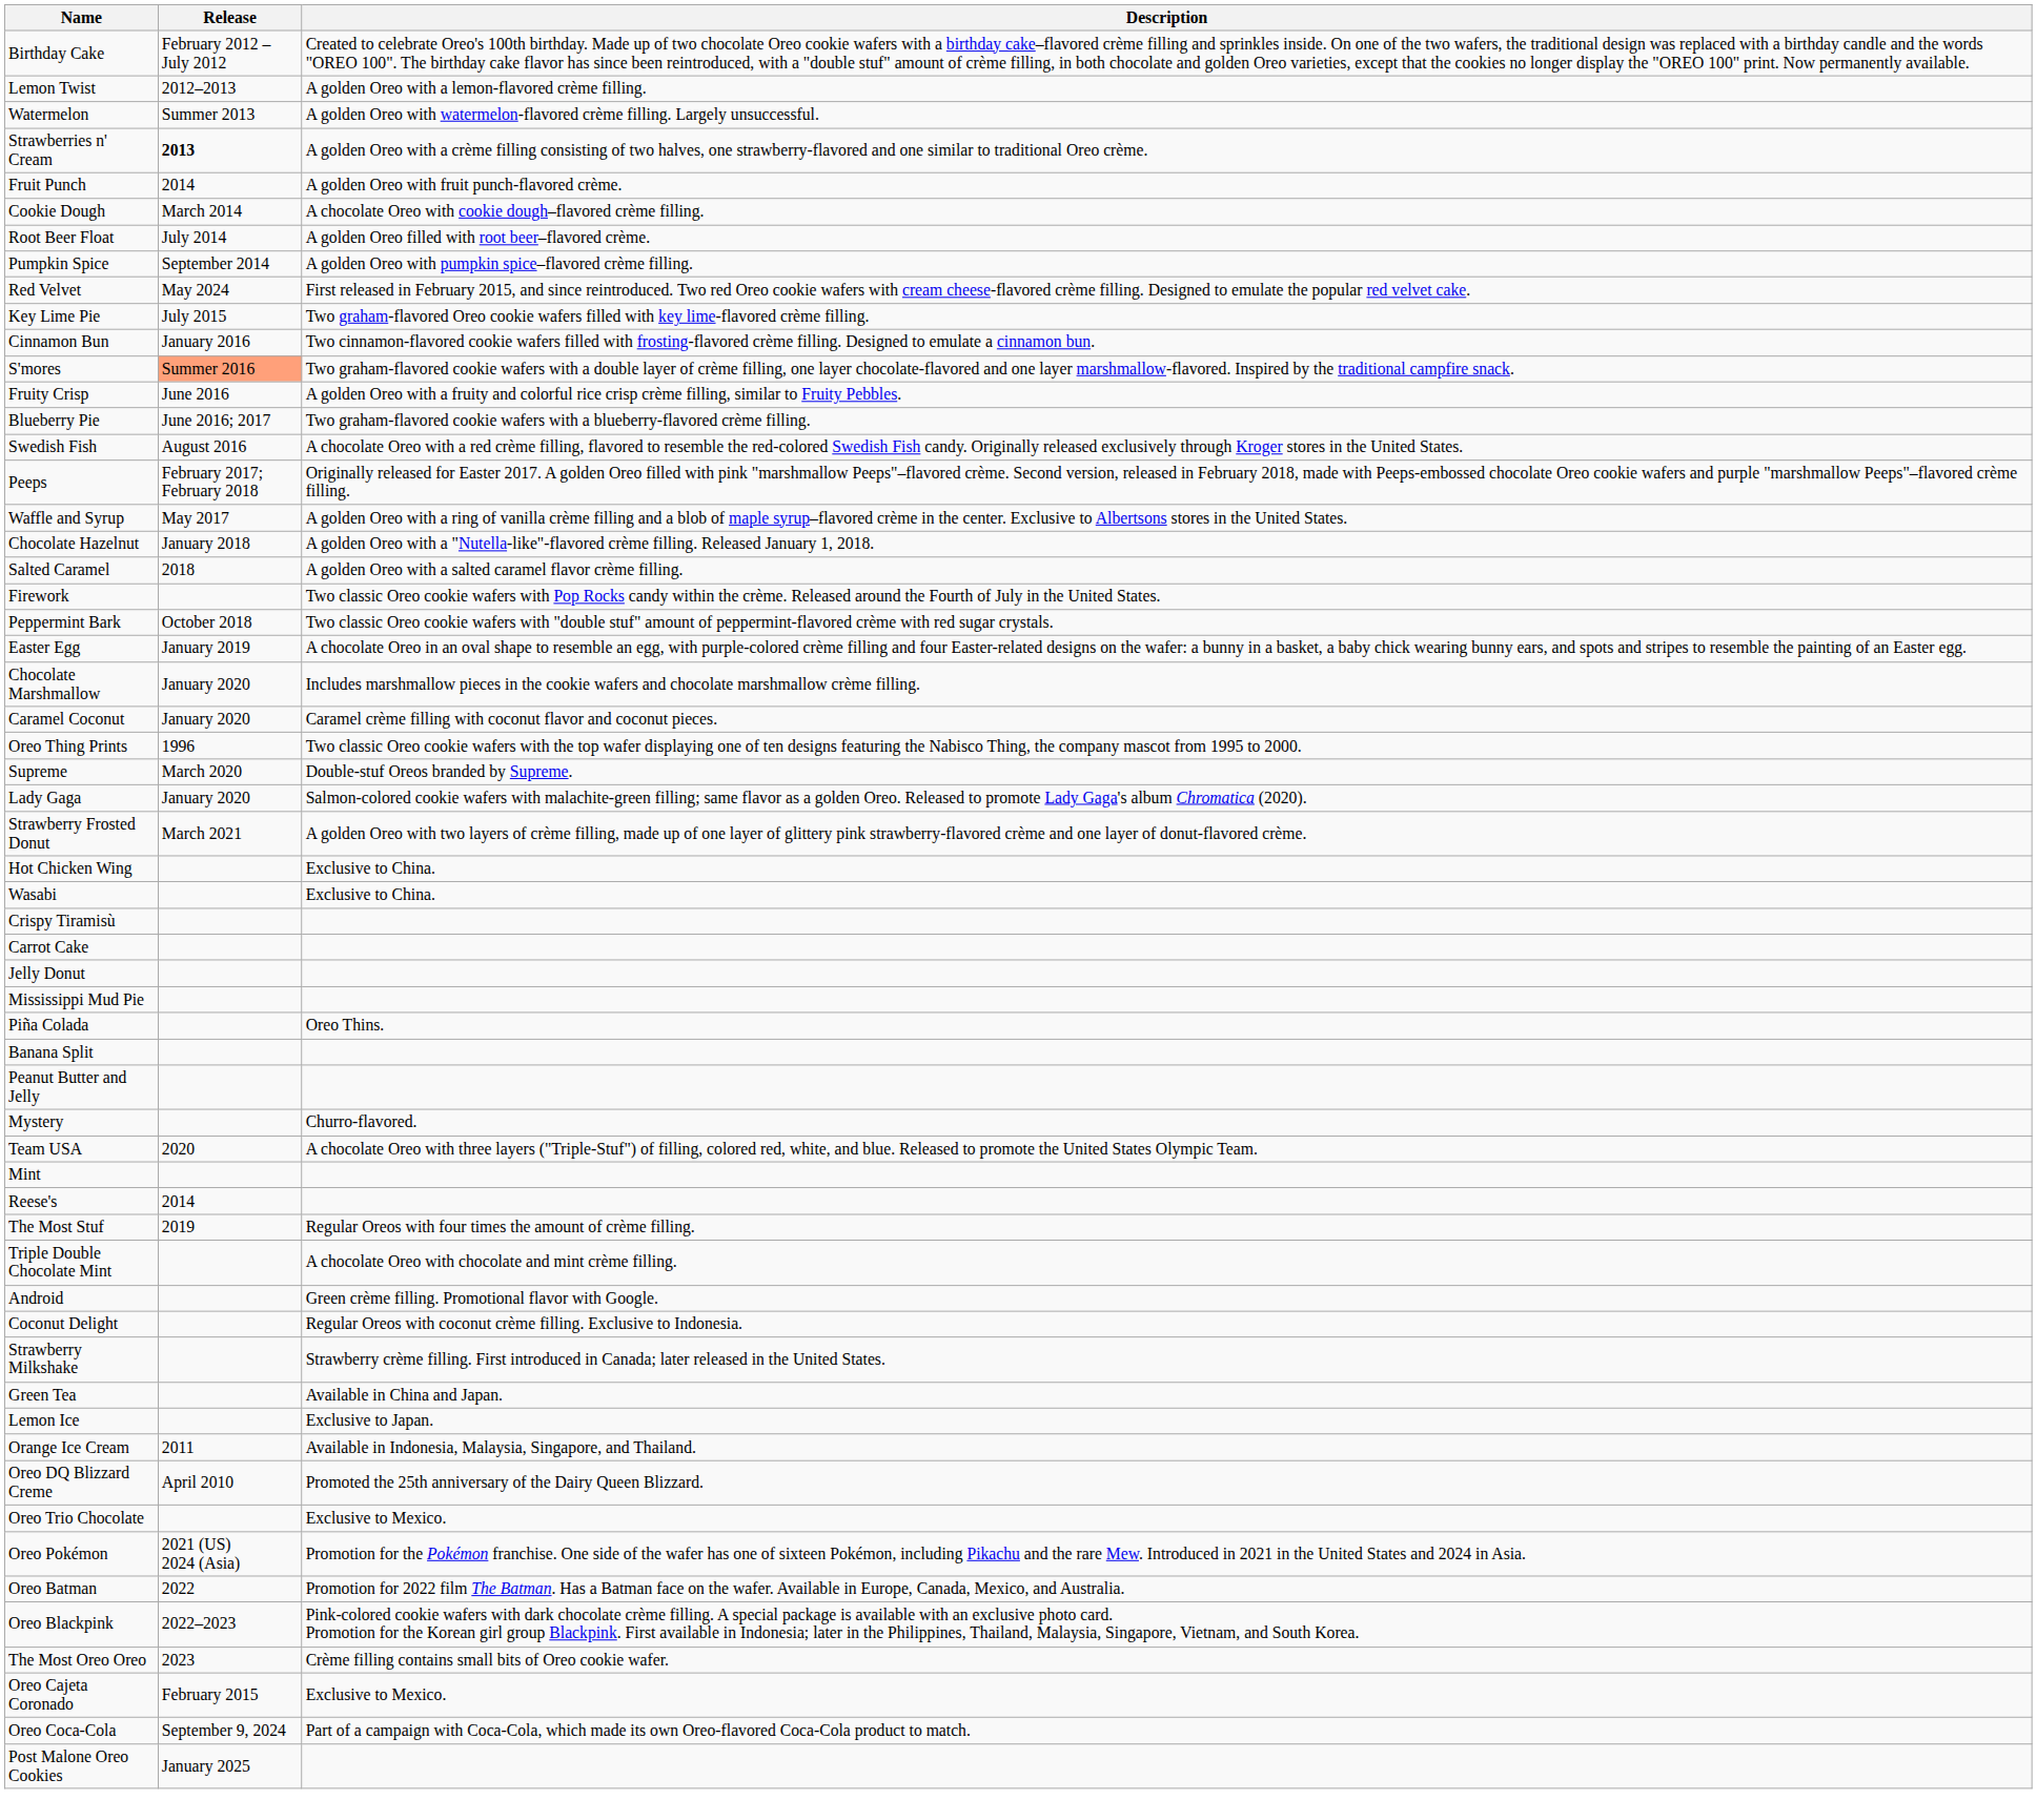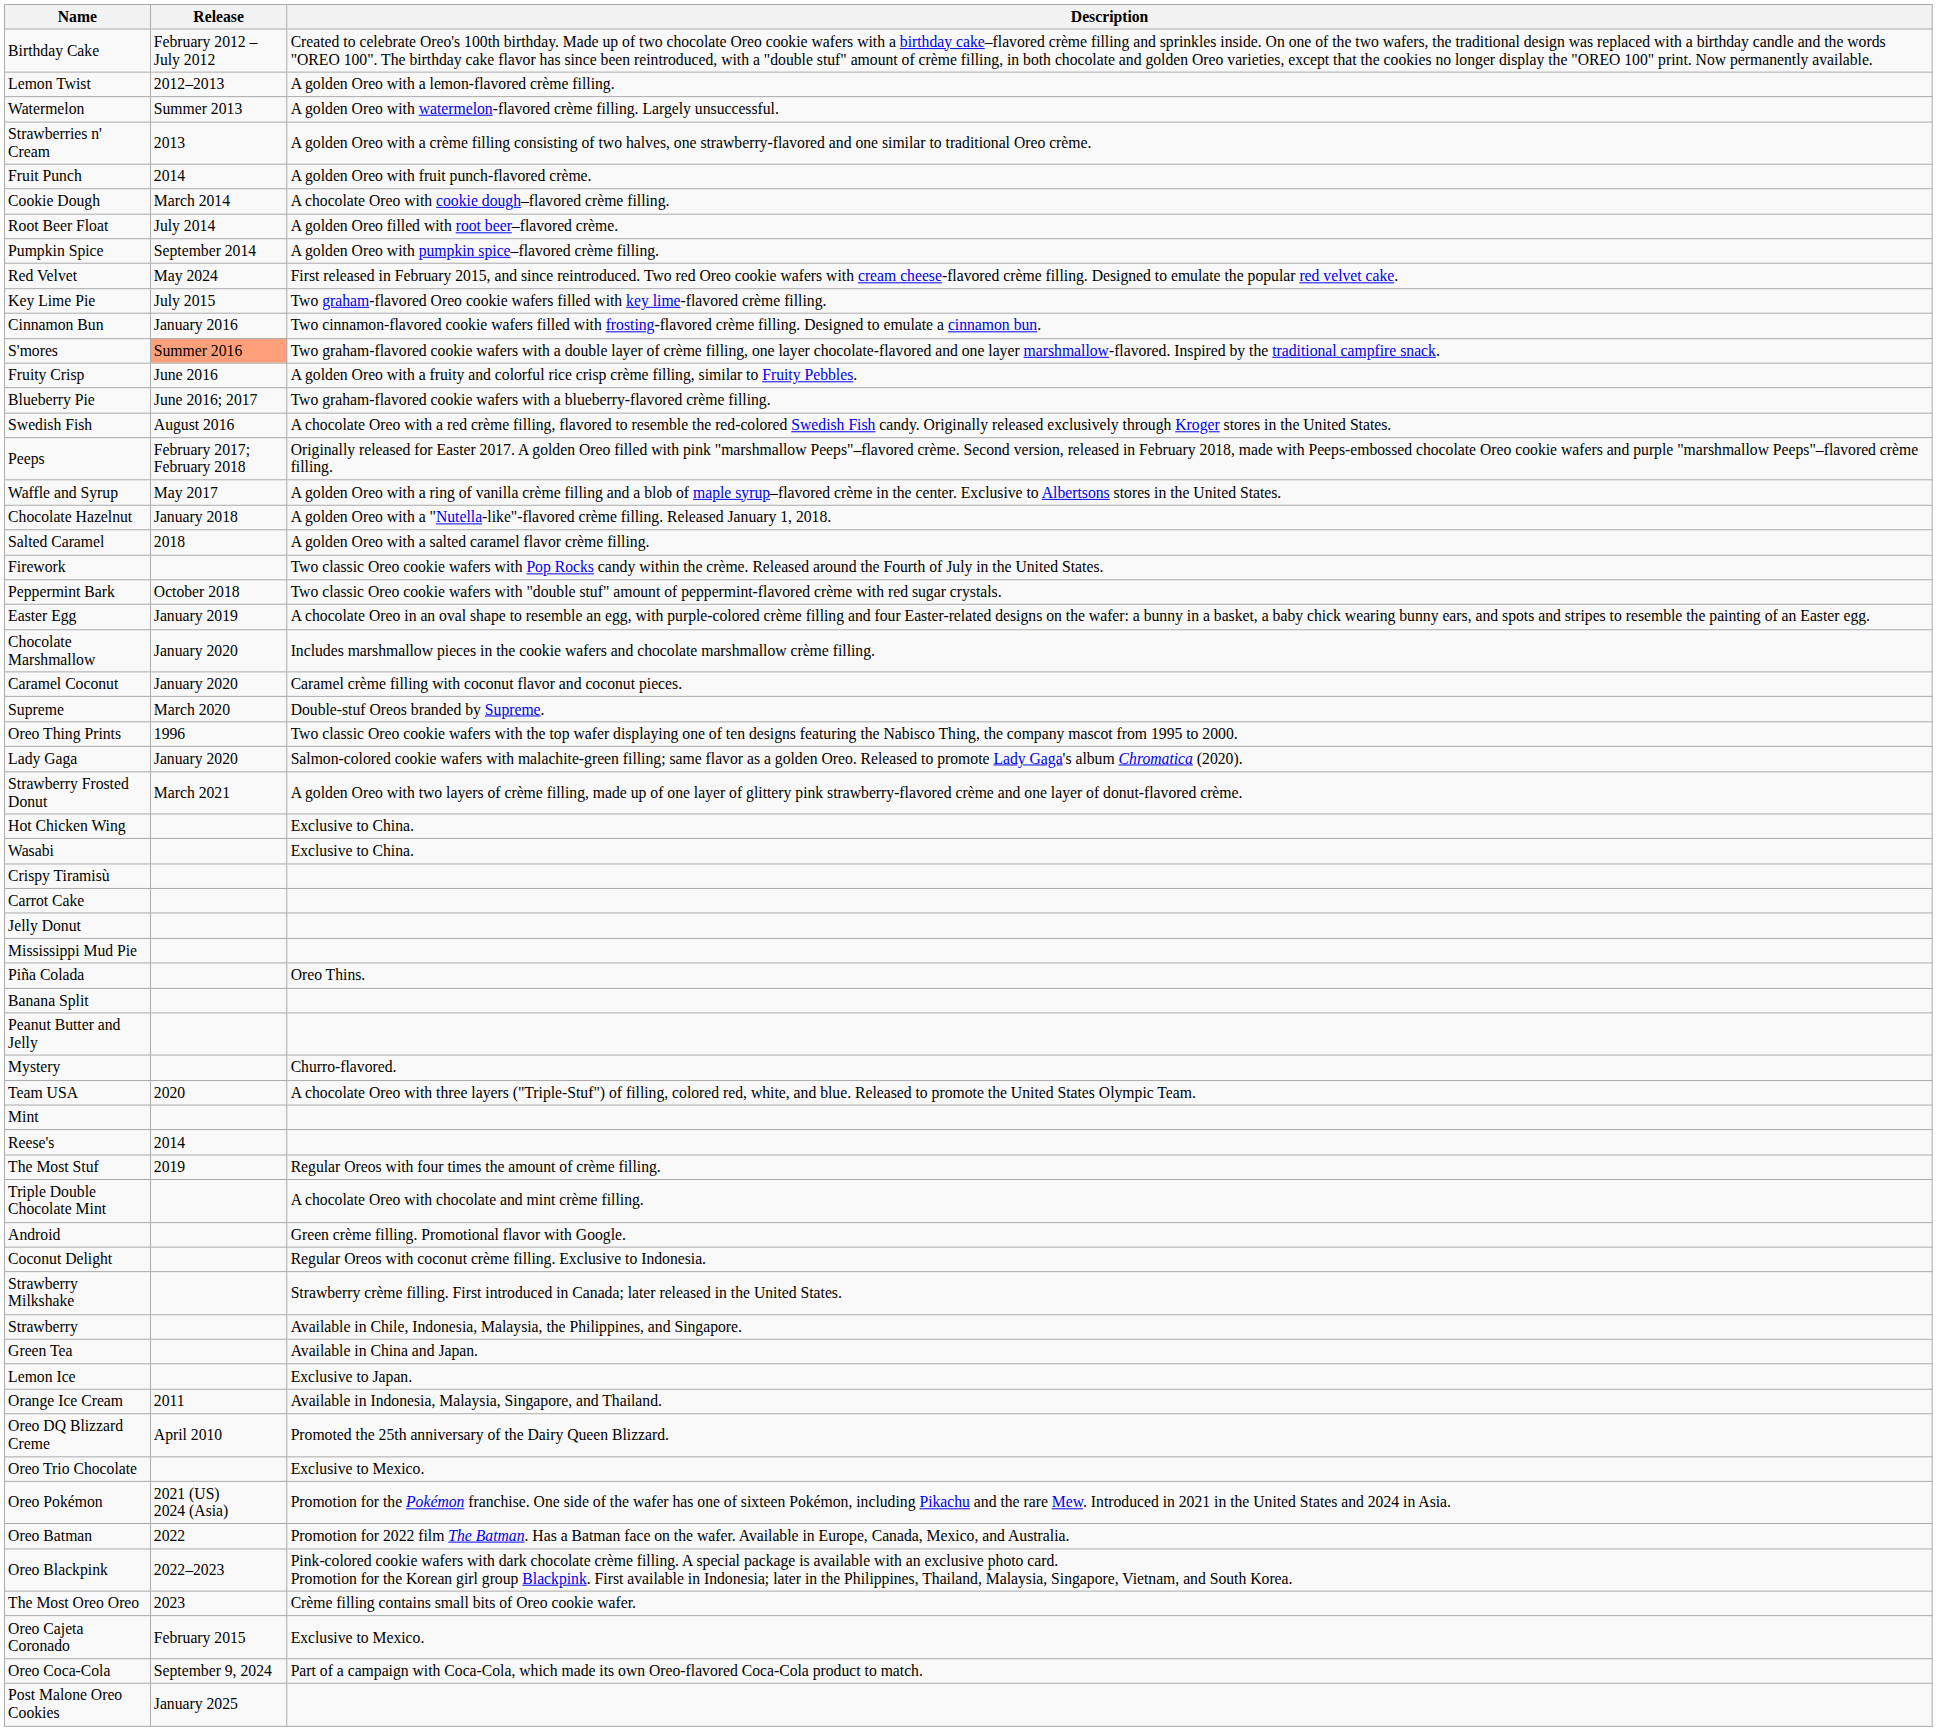 <table class="wikitable sortable">
 <tr>
 <th>Name</th>
 <th>Release</th>
 <th>Description</th>
 </tr>
 <tr>
 <td>Birthday Cake</td>
 <td>February 2012 – July 2012</td>
 <td>Created to celebrate Oreo's 100th birthday. Made up of two chocolate Oreo cookie wafers with a <a href='#'>birthday cake</a>–flavored crème filling and sprinkles inside. On one of the two wafers, the traditional design was replaced with a birthday candle and the words "OREO 100". The birthday cake flavor has since been reintroduced, with a "double stuf" amount of crème filling, in both chocolate and golden Oreo varieties, except that the cookies no longer display the "OREO 100" print. Now permanently available.</td>
 </tr>
 <tr>
 <td>Lemon Twist</td>
 <td>2012–2013</td>
 <td>A golden Oreo with a lemon-flavored crème filling.</td>
 </tr>
 <tr>
 <td>Watermelon</td>
 <td>Summer 2013</td>
 <td>A golden Oreo with <a href='#'>watermelon</a>-flavored crème filling. Largely unsuccessful.</td>
 </tr>
 <tr>
 <td>Strawberries n' Cream</td>
-<td><strong>2013</strong></td>
+<td>2013</td>
 <td>A golden Oreo with a crème filling consisting of two halves, one strawberry-flavored and one similar to traditional Oreo crème.</td>
 </tr>
 <tr>
 <td>Fruit Punch</td>
 <td>2014</td>
 <td>A golden Oreo with fruit punch-flavored crème.</td>
 </tr>
 <tr>
 <td>Cookie Dough</td>
 <td>March 2014</td>
 <td>A chocolate Oreo with <a href='#'>cookie dough</a>–flavored crème filling.</td>
 </tr>
 <tr>
 <td>Root Beer Float</td>
 <td>July 2014</td>
 <td>A golden Oreo filled with <a href='#'>root beer</a>–flavored crème.</td>
 </tr>
 <tr>
 <td>Pumpkin Spice</td>
 <td>September 2014</td>
 <td>A golden Oreo with <a href='#'>pumpkin spice</a>–flavored crème filling.</td>
 </tr>
 <tr>
 <td>Red Velvet</td>
 <td>May 2024</td>
 <td>First released in February 2015, and since reintroduced. Two red Oreo cookie wafers with <a href='#'>cream cheese</a>-flavored crème filling. Designed to emulate the popular <a href='#'>red velvet cake</a>.</td>
 </tr>
 <tr>
 <td>Key Lime Pie</td>
 <td>July 2015</td>
 <td>Two <a href='#'>graham</a>-flavored Oreo cookie wafers filled with <a href='#'>key lime</a>-flavored crème filling.</td>
 </tr>
 <tr>
 <td>Cinnamon Bun</td>
 <td>January 2016</td>
 <td>Two cinnamon-flavored cookie wafers filled with <a href='#'>frosting</a>-flavored crème filling. Designed to emulate a <a href='#'>cinnamon bun</a>.</td>
 </tr>
 <tr>
 <td>S'mores</td>
 <td style="background: lightsalmon;">Summer 2016</td>
 <td>Two graham-flavored cookie wafers with a double layer of crème filling, one layer chocolate-flavored and one layer <a href='#'>marshmallow</a>-flavored. Inspired by the <a href='#'>traditional campfire snack</a>.</td>
 </tr>
 <tr>
 <td>Fruity Crisp</td>
 <td>June 2016</td>
 <td>A golden Oreo with a fruity and colorful rice crisp crème filling, similar to <a href='#'>Fruity Pebbles</a>.</td>
 </tr>
 <tr>
 <td>Blueberry Pie</td>
 <td>June 2016; 2017</td>
 <td>Two graham-flavored cookie wafers with a blueberry-flavored crème filling.</td>
 </tr>
 <tr>
 <td>Swedish Fish</td>
 <td>August 2016</td>
 <td>A chocolate Oreo with a red crème filling, flavored to resemble the red-colored <a href='#'>Swedish Fish</a> candy. Originally released exclusively through <a href='#'>Kroger</a> stores in the United States.</td>
 </tr>
 <tr>
 <td>Peeps</td>
 <td>February 2017; February 2018</td>
 <td>Originally released for Easter 2017. A golden Oreo filled with pink "marshmallow Peeps"–flavored crème. Second version, released in February 2018, made with Peeps-embossed chocolate Oreo cookie wafers and purple "marshmallow Peeps"–flavored crème filling.</td>
 </tr>
 <tr>
 <td>Waffle and Syrup</td>
 <td>May 2017</td>
 <td>A golden Oreo with a ring of vanilla crème filling and a blob of <a href='#'>maple syrup</a>–flavored crème in the center. Exclusive to <a href='#'>Albertsons</a> stores in the United States.</td>
 </tr>
 <tr>
 <td>Chocolate Hazelnut</td>
 <td>January 2018</td>
 <td>A golden Oreo with a "<a href='#'>Nutella</a>-like"-flavored crème filling. Released January 1, 2018.</td>
 </tr>
 <tr>
 <td>Salted Caramel</td>
 <td>2018</td>
 <td>A golden Oreo with a salted caramel flavor crème filling.</td>
 </tr>
 <tr>
 <td>Firework</td>
 <td></td>
 <td>Two classic Oreo cookie wafers with <a href='#'>Pop Rocks</a> candy within the crème. Released around the Fourth of July in the United States.</td>
 </tr>
 <tr>
 <td>Peppermint Bark</td>
 <td>October 2018</td>
 <td>Two classic Oreo cookie wafers with "double stuf" amount of peppermint-flavored crème with red sugar crystals.</td>
 </tr>
 <tr>
 <td>Easter Egg</td>
 <td>January 2019</td>
 <td>A chocolate Oreo in an oval shape to resemble an egg, with purple-colored crème filling and four Easter-related designs on the wafer: a bunny in a basket, a baby chick wearing bunny ears, and spots and stripes to resemble the painting of an Easter egg.</td>
 </tr>
 <tr>
 <td>Chocolate Marshmallow</td>
 <td>January 2020</td>
 <td>Includes marshmallow pieces in the cookie wafers and chocolate marshmallow crème filling.</td>
 </tr>
 <tr>
 <td>Caramel Coconut</td>
 <td>January 2020</td>
 <td>Caramel crème filling with coconut flavor and coconut pieces.</td>
 </tr>
 <tr>
+<td>Supreme</td>
+<td>March 2020</td>
+<td>Double-stuf Oreos branded by <a href='#'>Supreme</a>.</td>
+</tr>
+<tr>
 <td>Oreo Thing Prints</td>
 <td>1996</td>
 <td>Two classic Oreo cookie wafers with the top wafer displaying one of ten designs featuring the Nabisco Thing, the company mascot from 1995 to 2000.</td>
-</tr>
-<tr>
-<td>Supreme</td>
-<td>March 2020</td>
-<td>Double-stuf Oreos branded by <a href='#'>Supreme</a>.</td>
 </tr>
 <tr>
 <td>Lady Gaga</td>
 <td>January 2020</td>
 <td>Salmon-colored cookie wafers with malachite-green filling; same flavor as a golden Oreo. Released to promote <a href='#'>Lady Gaga</a>'s album <em><a href='#'>Chromatica</a></em> (2020).</td>
 </tr>
 <tr>
 <td>Strawberry Frosted Donut</td>
 <td>March 2021</td>
 <td>A golden Oreo with two layers of crème filling, made up of one layer of glittery pink strawberry-flavored crème and one layer of donut-flavored crème.</td>
 </tr>
 <tr>
 <td>Hot Chicken Wing</td>
 <td></td>
 <td>Exclusive to China.</td>
 </tr>
 <tr>
 <td>Wasabi</td>
 <td></td>
 <td>Exclusive to China.</td>
 </tr>
 <tr>
 <td>Crispy Tiramisù</td>
 <td></td>
 <td></td>
 </tr>
 <tr>
 <td>Carrot Cake</td>
 <td></td>
 <td></td>
 </tr>
 <tr>
 <td>Jelly Donut</td>
 <td></td>
 <td></td>
 </tr>
 <tr>
 <td>Mississippi Mud Pie</td>
 <td></td>
 <td></td>
 </tr>
 <tr>
 <td>Piña Colada</td>
 <td></td>
 <td>Oreo Thins.</td>
 </tr>
 <tr>
 <td>Banana Split</td>
 <td></td>
 <td></td>
 </tr>
 <tr>
 <td>Peanut Butter and Jelly</td>
 <td></td>
 <td></td>
 </tr>
 <tr>
 <td>Mystery</td>
 <td></td>
 <td>Churro-flavored.</td>
 </tr>
 <tr>
 <td>Team USA</td>
 <td>2020</td>
 <td>A chocolate Oreo with three layers ("Triple-Stuf") of filling, colored red, white, and blue. Released to promote the United States Olympic Team.</td>
 </tr>
 <tr>
 <td>Mint</td>
 <td></td>
 <td></td>
 </tr>
 <tr>
 <td>Reese's</td>
 <td>2014</td>
 <td></td>
 </tr>
 <tr>
 <td>The Most Stuf</td>
 <td>2019</td>
 <td>Regular Oreos with four times the amount of crème filling.</td>
 </tr>
 <tr>
 <td>Triple Double Chocolate Mint</td>
 <td></td>
 <td>A chocolate Oreo with chocolate and mint crème filling.</td>
 </tr>
 <tr>
 <td>Android</td>
 <td></td>
 <td>Green crème filling. Promotional flavor with Google.</td>
 </tr>
 <tr>
 <td>Coconut Delight</td>
 <td></td>
 <td>Regular Oreos with coconut crème filling. Exclusive to Indonesia.</td>
 </tr>
 <tr>
 <td>Strawberry Milkshake</td>
 <td></td>
 <td>Strawberry crème filling. First introduced in Canada; later released in the United States.</td>
 </tr>
 <tr>
+<td>Strawberry</td>
+<td></td>
+<td>Available in Chile, Indonesia, Malaysia, the Philippines, and Singapore.</td>
+</tr>
+<tr>
 <td>Green Tea</td>
 <td></td>
 <td>Available in China and Japan.</td>
 </tr>
 <tr>
 <td>Lemon Ice</td>
 <td></td>
 <td>Exclusive to Japan.</td>
 </tr>
 <tr>
 <td>Orange Ice Cream</td>
 <td>2011</td>
 <td>Available in Indonesia, Malaysia, Singapore, and Thailand.</td>
 </tr>
 <tr>
 <td>Oreo DQ Blizzard Creme</td>
 <td>April 2010</td>
 <td>Promoted the 25th anniversary of the Dairy Queen Blizzard.</td>
 </tr>
 <tr>
 <td>Oreo Trio Chocolate</td>
 <td></td>
 <td>Exclusive to Mexico.</td>
 </tr>
 <tr>
 <td>Oreo Pokémon</td>
 <td>2021 (US)<br>2024 (Asia)</td>
 <td>Promotion for the <em><a href='#'>Pokémon</a></em> franchise. One side of the wafer has one of sixteen Pokémon, including <a href='#'>Pikachu</a> and the rare <a href='#'>Mew</a>. Introduced in 2021 in the United States and 2024 in Asia.</td>
 </tr>
 <tr>
 <td>Oreo Batman</td>
 <td>2022</td>
 <td>Promotion for 2022 film <em><a href='#'>The Batman</a></em>. Has a Batman face on the wafer. Available in Europe, Canada, Mexico, and Australia.</td>
 </tr>
 <tr>
 <td>Oreo Blackpink</td>
 <td>2022–2023</td>
 <td>Pink-colored cookie wafers with dark chocolate crème filling. A special package is available with an exclusive photo card.<br>Promotion for the Korean girl group <a href='#'>Blackpink</a>. First available in Indonesia; later in the Philippines, Thailand, Malaysia, Singapore, Vietnam, and South Korea.</td>
 </tr>
 <tr>
 <td>The Most Oreo Oreo</td>
 <td>2023</td>
 <td>Crème filling contains small bits of Oreo cookie wafer.</td>
 </tr>
 <tr>
 <td>Oreo Cajeta Coronado</td>
 <td>February 2015</td>
 <td>Exclusive to Mexico.</td>
 </tr>
 <tr>
 <td>Oreo Coca-Cola</td>
 <td>September 9, 2024</td>
 <td>Part of a campaign with Coca-Cola, which made its own Oreo-flavored Coca-Cola product to match.</td>
 </tr>
 <tr>
 <td>Post Malone Oreo Cookies</td>
 <td>January 2025</td>
 <td></td>
 </tr>
 </table>
